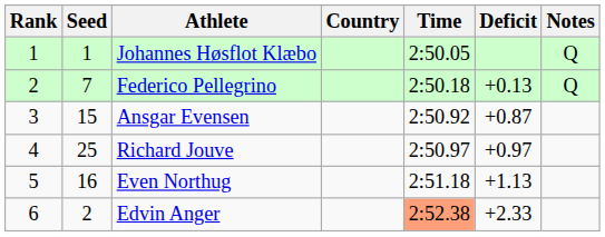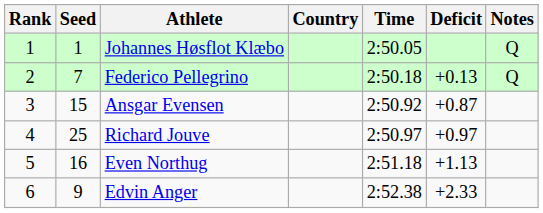 <table class="wikitable sortable" style="text-align:center">
 <tr>
 <th>Rank</th>
 <th>Seed</th>
 <th>Athlete</th>
 <th>Country</th>
 <th>Time</th>
 <th>Deficit</th>
 <th>Notes</th>
 </tr>
 <tr bgcolor=ccffcc>
 <td>1</td>
 <td>1</td>
 <td align=left><a href='#'>Johannes Høsflot Klæbo</a></td>
 <td align=left></td>
 <td>2:50.05</td>
 <td></td>
 <td>Q</td>
 </tr>
 <tr bgcolor=ccffcc>
 <td>2</td>
 <td>7</td>
 <td align=left><a href='#'>Federico Pellegrino</a></td>
 <td align=left></td>
 <td>2:50.18</td>
 <td>+0.13</td>
 <td>Q</td>
 </tr>
 <tr>
 <td>3</td>
 <td>15</td>
 <td align=left><a href='#'>Ansgar Evensen</a></td>
 <td align=left></td>
 <td>2:50.92</td>
 <td>+0.87</td>
 <td></td>
 </tr>
 <tr>
 <td>4</td>
 <td>25</td>
 <td align=left><a href='#'>Richard Jouve</a></td>
 <td align=left></td>
 <td>2:50.97</td>
 <td>+0.97</td>
 <td></td>
 </tr>
 <tr>
 <td>5</td>
 <td>16</td>
 <td align=left><a href='#'>Even Northug</a></td>
 <td align=left></td>
 <td>2:51.18</td>
 <td>+1.13</td>
 <td></td>
 </tr>
 <tr>
 <td>6</td>
-<td>2</td>
+<td>9</td>
 <td align=left><a href='#'>Edvin Anger</a></td>
 <td align=left></td>
-<td style="background: lightsalmon;">2:52.38</td>
+<td>2:52.38</td>
 <td>+2.33</td>
 <td></td>
 </tr>
 </table>
